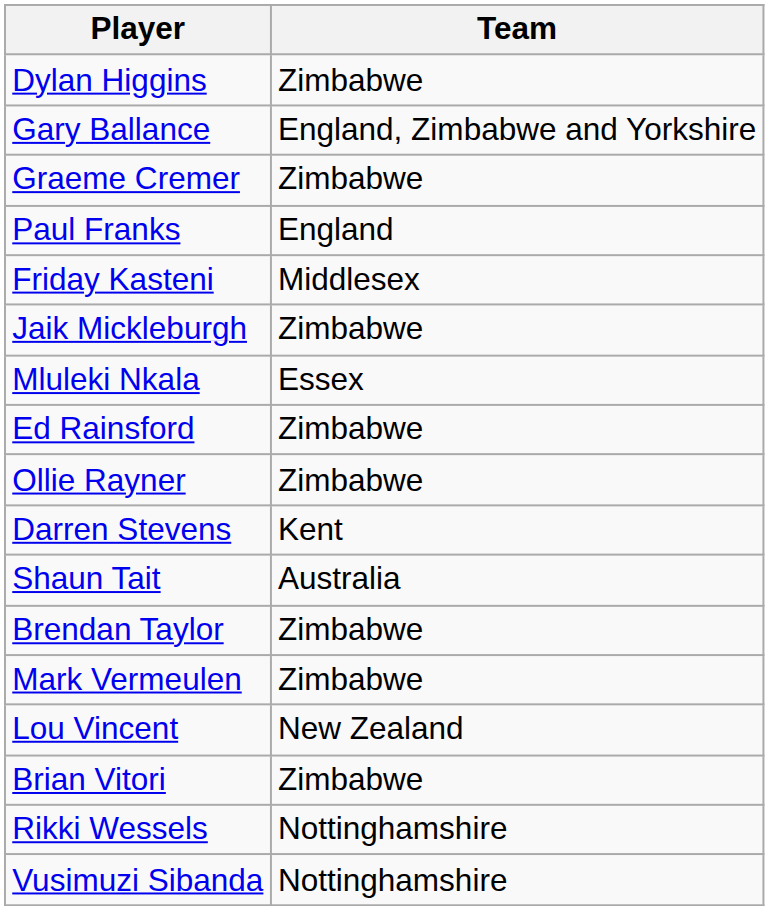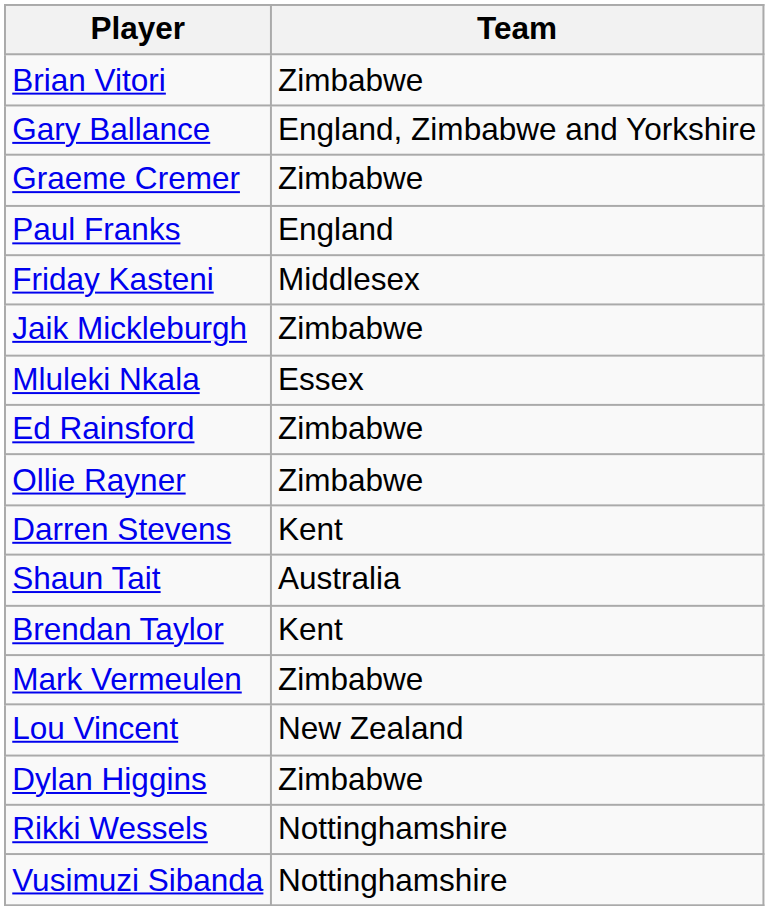 <table class="wikitable">
 <tr>
 <th>Player</th>
 <th>Team</th>
 </tr>
 <tr>
-<td><a href='#'>Dylan Higgins</a></td>
+<td><a href='#'>Brian Vitori</a></td>
 <td>Zimbabwe</td>
 </tr>
 <tr>
 <td><a href='#'>Gary Ballance</a></td>
 <td>England, Zimbabwe and Yorkshire</td>
 </tr>
 <tr>
 <td><a href='#'>Graeme Cremer</a></td>
 <td>Zimbabwe</td>
 </tr>
 <tr>
 <td><a href='#'>Paul Franks</a></td>
 <td>England</td>
 </tr>
 <tr>
 <td><a href='#'>Friday Kasteni</a></td>
 <td>Middlesex</td>
 </tr>
 <tr>
 <td><a href='#'>Jaik Mickleburgh</a></td>
 <td>Zimbabwe</td>
 </tr>
 <tr>
 <td><a href='#'>Mluleki Nkala</a></td>
 <td>Essex</td>
 </tr>
 <tr>
 <td><a href='#'>Ed Rainsford</a></td>
 <td>Zimbabwe</td>
 </tr>
 <tr>
 <td><a href='#'>Ollie Rayner</a></td>
 <td>Zimbabwe</td>
 </tr>
 <tr>
 <td><a href='#'>Darren Stevens</a></td>
 <td>Kent</td>
 </tr>
 <tr>
 <td><a href='#'>Shaun Tait</a></td>
 <td>Australia</td>
 </tr>
 <tr>
 <td><a href='#'>Brendan Taylor</a></td>
-<td>Zimbabwe</td>
+<td>Kent</td>
 </tr>
 <tr>
 <td><a href='#'>Mark Vermeulen</a></td>
 <td>Zimbabwe</td>
 </tr>
 <tr>
 <td><a href='#'>Lou Vincent</a></td>
 <td>New Zealand</td>
 </tr>
 <tr>
-<td><a href='#'>Brian Vitori</a></td>
+<td><a href='#'>Dylan Higgins</a></td>
 <td>Zimbabwe</td>
 </tr>
 <tr>
 <td><a href='#'>Rikki Wessels</a></td>
 <td>Nottinghamshire</td>
 </tr>
 <tr>
 <td><a href='#'>Vusimuzi Sibanda</a></td>
 <td>Nottinghamshire</td>
 </tr>
 </table>
